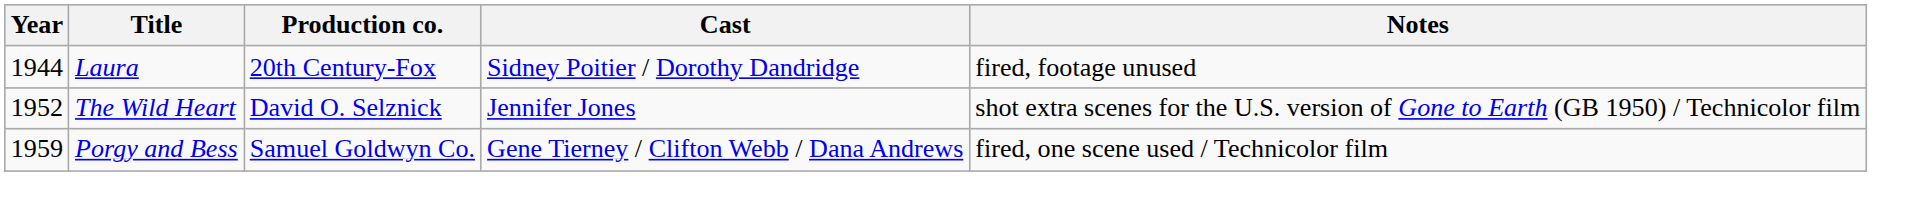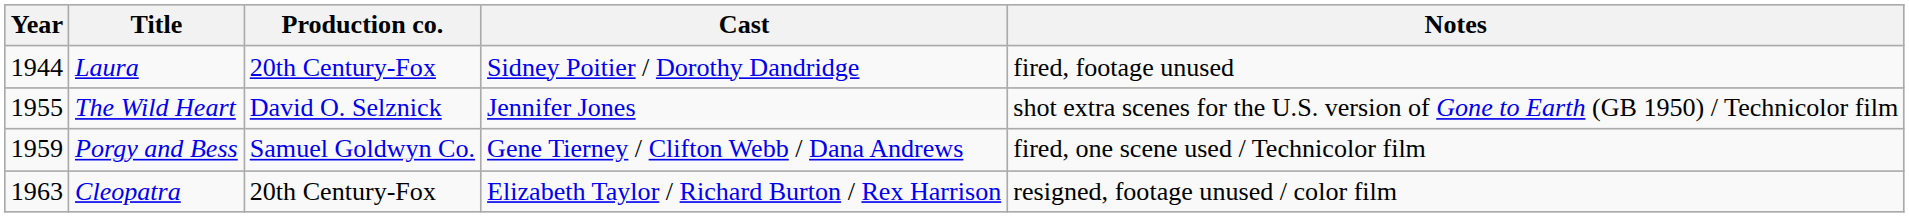 <table class="wikitable sortable">
 <tr>
 <th>Year</th>
 <th>Title</th>
 <th>Production co.</th>
 <th>Cast</th>
 <th>Notes</th>
 </tr>
 <tr>
 <td>1944</td>
 <td><em><a href='#'>Laura</a></em></td>
 <td><a href='#'>20th Century-Fox</a></td>
 <td><a href='#'>Sidney Poitier</a> / <a href='#'>Dorothy Dandridge</a></td>
 <td>fired, footage unused</td>
 </tr>
 <tr>
-<td>1952</td>
+<td>1955</td>
 <td><em><a href='#'>The Wild Heart</a></em></td>
 <td><a href='#'>David O. Selznick</a></td>
 <td><a href='#'>Jennifer Jones</a></td>
 <td>shot extra scenes for the U.S. version of <em><a href='#'>Gone to Earth</a></em> (GB 1950) / Technicolor film</td>
 </tr>
 <tr>
 <td>1959</td>
 <td><em><a href='#'>Porgy and Bess</a></em></td>
 <td><a href='#'>Samuel Goldwyn Co.</a></td>
 <td><a href='#'>Gene Tierney</a> / <a href='#'>Clifton Webb</a> / <a href='#'>Dana Andrews</a></td>
 <td>fired, one scene used / Technicolor film</td>
 </tr>
+<tr>
+<td>1963</td>
+<td><em><a href='#'>Cleopatra</a></em></td>
+<td>20th Century-Fox</td>
+<td><a href='#'>Elizabeth Taylor</a> / <a href='#'>Richard Burton</a> / <a href='#'>Rex Harrison</a></td>
+<td>resigned, footage unused / color film</td>
+</tr>
 </table>
